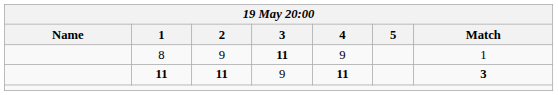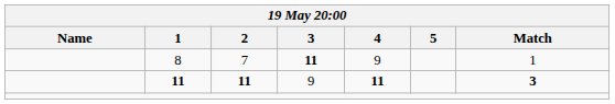 <table class=wikitable style="text-align:center; width: 55%">
 <tr>
 <th colspan=17><em>19 May 20:00</em></th>
 </tr>
 <tr>
 <th>Name</th>
 <th>1</th>
 <th>2</th>
 <th>3</th>
 <th>4</th>
 <th>5</th>
 <th>Match</th>
 </tr>
 <tr>
 <td style="text-align:left;"></td>
 <td>8</td>
-<td>9</td>
+<td>7</td>
 <td><strong>11</strong></td>
 <td>9</td>
 <td></td>
 <td>1</td>
 </tr>
 <tr>
 <td style="text-align:left;"><strong></strong></td>
 <td><strong>11</strong></td>
 <td><strong>11</strong></td>
 <td>9</td>
 <td><strong>11</strong></td>
 <td></td>
 <td><strong>3</strong></td>
 </tr>
 <tr>
 <td colspan=17></td>
 </tr>
 </table>
